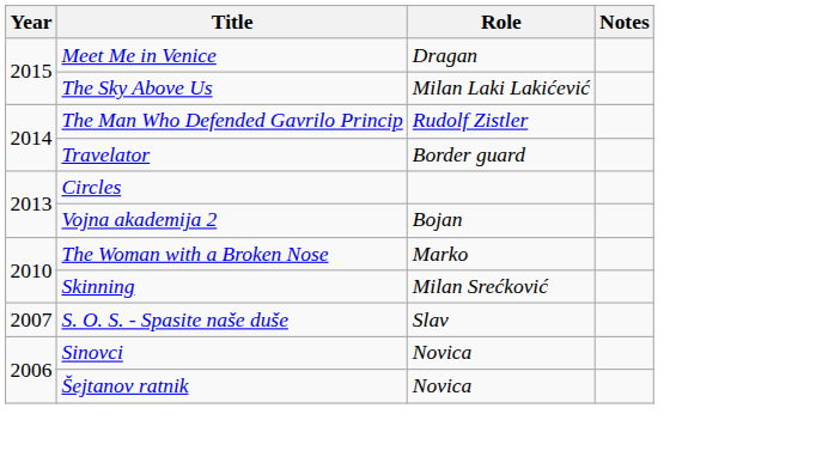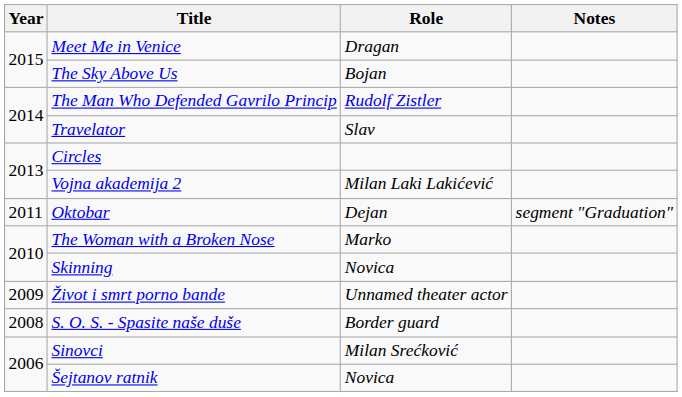 <table class="wikitable sortable">
 <tr>
 <th>Year</th>
 <th>Title</th>
 <th>Role</th>
 <th class="unsortable">Notes</th>
 </tr>
 <tr>
 <td rowspan=2>2015</td>
 <td><em><a href='#'>Meet Me in Venice</a></em></td>
 <td><em>Dragan</em></td>
 <td></td>
 </tr>
 <tr>
 <td><em><a href='#'>The Sky Above Us</a></em></td>
-<td><em>Milan Laki Lakićević</em></td>
+<td><em>Bojan</em></td>
 <td></td>
 </tr>
 <tr>
 <td rowspan=2>2014</td>
 <td><em><a href='#'>The Man Who Defended Gavrilo Princip</a></em></td>
 <td><em><a href='#'>Rudolf Zistler</a></em></td>
 <td></td>
 </tr>
 <tr>
 <td><em><a href='#'>Travelator</a></em></td>
-<td><em>Border guard</em></td>
+<td><em>Slav</em></td>
 <td></td>
 </tr>
 <tr>
 <td rowspan=2>2013</td>
 <td><em><a href='#'>Circles</a></em></td>
 <td></td>
 <td></td>
 </tr>
 <tr>
 <td><em><a href='#'>Vojna akademija 2</a></em></td>
-<td><em>Bojan</em></td>
+<td><em>Milan Laki Lakićević</em></td>
 <td></td>
+</tr>
+<tr>
+<td>2011</td>
+<td><em><a href='#'>Oktobar</a></em></td>
+<td><em>Dejan</em></td>
+<td><em>segment "Graduation"</em></td>
 </tr>
 <tr>
 <td rowspan=2>2010</td>
 <td><em><a href='#'>The Woman with a Broken Nose</a></em></td>
 <td><em>Marko</em></td>
 <td></td>
 </tr>
 <tr>
 <td><em><a href='#'>Skinning</a></em></td>
-<td><em>Milan Srećković</em></td>
+<td><em>Novica</em></td>
 <td></td>
 </tr>
 <tr>
-<td>2007</td>
+<td>2009</td>
+<td><em><a href='#'>Život i smrt porno bande</a></em></td>
+<td><em>Unnamed theater actor</em></td>
+<td></td>
+</tr>
+<tr>
+<td>2008</td>
 <td><em><a href='#'>S. O. S. - Spasite naše duše</a></em></td>
-<td><em>Slav</em></td>
+<td><em>Border guard</em></td>
 <td></td>
 </tr>
 <tr>
 <td rowspan=2>2006</td>
 <td><em><a href='#'>Sinovci</a></em></td>
-<td><em>Novica</em></td>
+<td><em>Milan Srećković</em></td>
 <td></td>
 </tr>
 <tr>
 <td><em><a href='#'>Šejtanov ratnik </a></em></td>
 <td><em>Novica</em></td>
 <td></td>
 </tr>
 </table>
